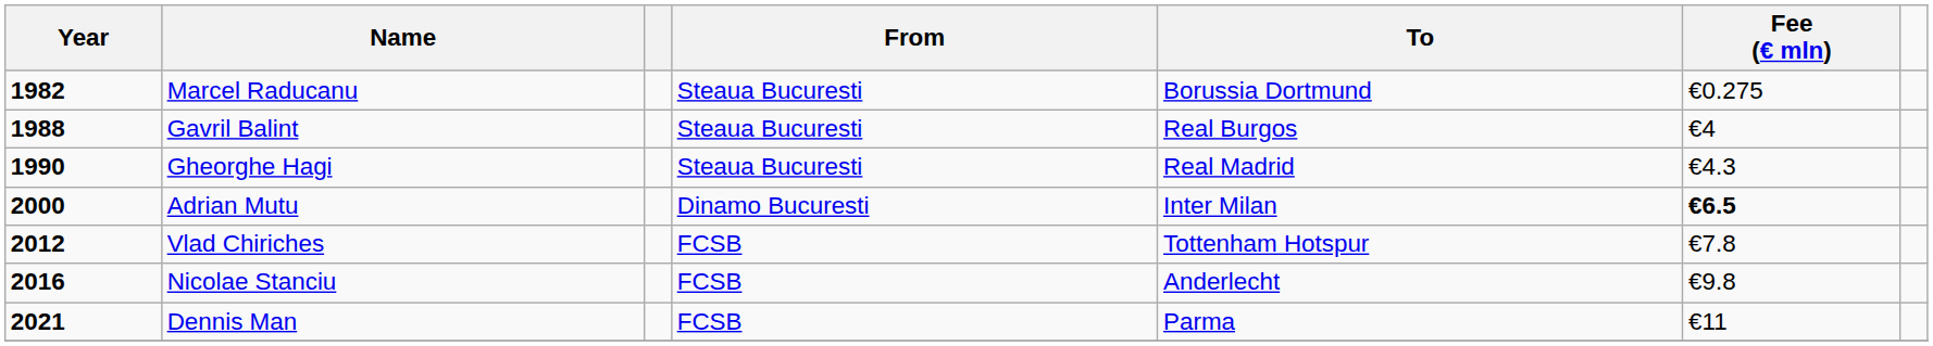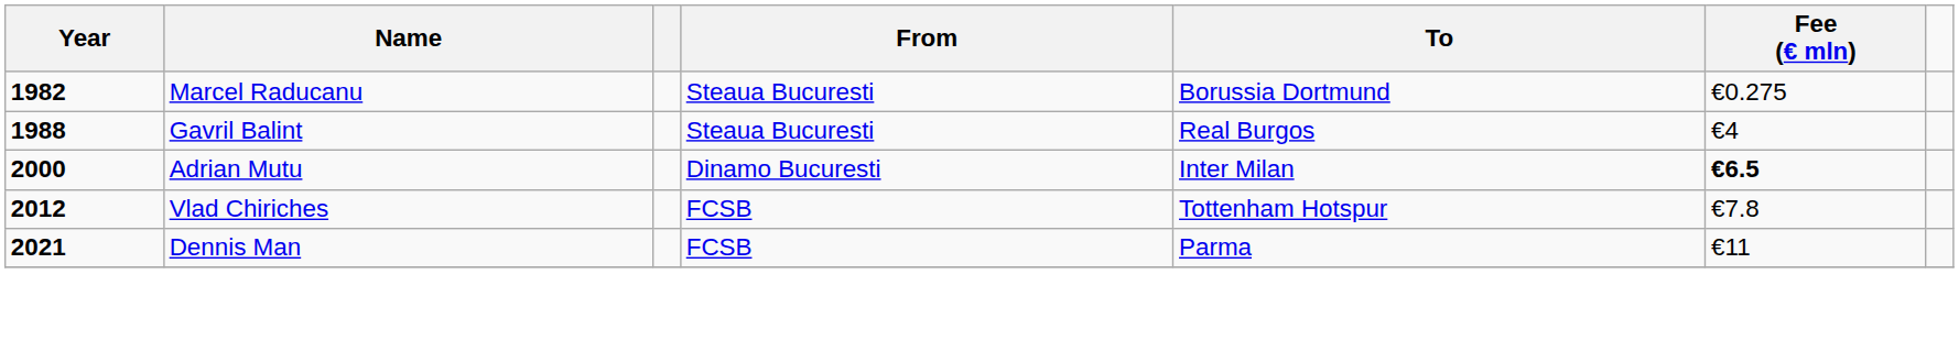 <table class="wikitable sortable mw-collapsible" style="width:100%;">
 <tr>
 <th>Year</th>
 <th>Name</th>
 <th></th>
 <th>From</th>
 <th>To</th>
 <th>Fee<br>(<a href='#'>€ mln</a>)</th>
 </tr>
 <tr>
 <td><strong>1982</strong></td>
 <td><a href='#'>Marcel Raducanu</a></td>
 <td align="center"></td>
 <td><a href='#'>Steaua Bucuresti</a></td>
 <td> <a href='#'>Borussia Dortmund</a></td>
 <td>€0.275</td>
 <td></td>
 </tr>
 <tr>
 <td><strong>1988</strong></td>
 <td><a href='#'>Gavril Balint</a></td>
 <td align="center"></td>
 <td><a href='#'>Steaua Bucuresti</a></td>
 <td> <a href='#'>Real Burgos</a></td>
 <td>€4</td>
 <td></td>
 </tr>
 <tr>
-<td><strong>1990</strong></td>
-<td><a href='#'>Gheorghe Hagi</a></td>
-<td align="center"></td>
-<td><a href='#'>Steaua Bucuresti</a></td>
-<td> <a href='#'>Real Madrid</a></td>
-<td>€4.3</td>
-<td></td>
-</tr>
-<tr>
 <td><strong>2000</strong></td>
 <td><a href='#'>Adrian Mutu</a></td>
 <td align="center"></td>
 <td><a href='#'>Dinamo Bucuresti</a></td>
 <td> <a href='#'>Inter Milan</a></td>
 <td><strong>€6.5</strong></td>
 <td></td>
 </tr>
 <tr>
 <td><strong>2012</strong></td>
 <td><a href='#'>Vlad Chiriches</a></td>
 <td align="center"></td>
 <td><a href='#'>FCSB</a></td>
 <td> <a href='#'>Tottenham Hotspur</a></td>
 <td>€7.8</td>
 <td></td>
 </tr>
 <tr>
-<td><strong>2016</strong></td>
-<td><a href='#'>Nicolae Stanciu</a></td>
-<td align="center"></td>
-<td><a href='#'>FCSB</a></td>
-<td> <a href='#'>Anderlecht</a></td>
-<td>€9.8</td>
-<td></td>
-</tr>
-<tr>
 <td><strong>2021</strong></td>
 <td><a href='#'>Dennis Man</a></td>
 <td align="center"></td>
 <td><a href='#'>FCSB</a></td>
 <td> <a href='#'>Parma</a></td>
 <td>€11</td>
 <td></td>
 </tr>
 <tr>
 </tr>
 </table>
